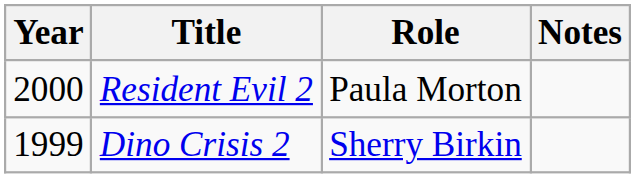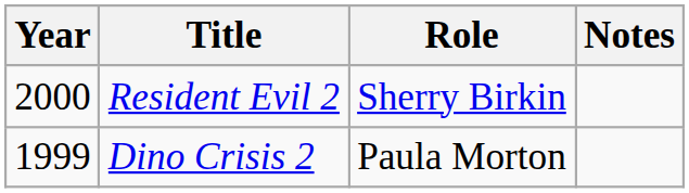 <table class="wikitable sortable">
 <tr>
 <th>Year</th>
 <th>Title</th>
 <th>Role</th>
 <th class="unsortable">Notes</th>
 </tr>
 <tr>
 <td>2000</td>
 <td><em><a href='#'>Resident Evil 2</a></em></td>
-<td>Paula Morton</td>
+<td><a href='#'>Sherry Birkin</a></td>
 <td></td>
 </tr>
 <tr>
 <td>1999</td>
 <td><em><a href='#'>Dino Crisis 2</a></em></td>
-<td><a href='#'>Sherry Birkin</a></td>
+<td>Paula Morton</td>
 <td></td>
 </tr>
 </table>
